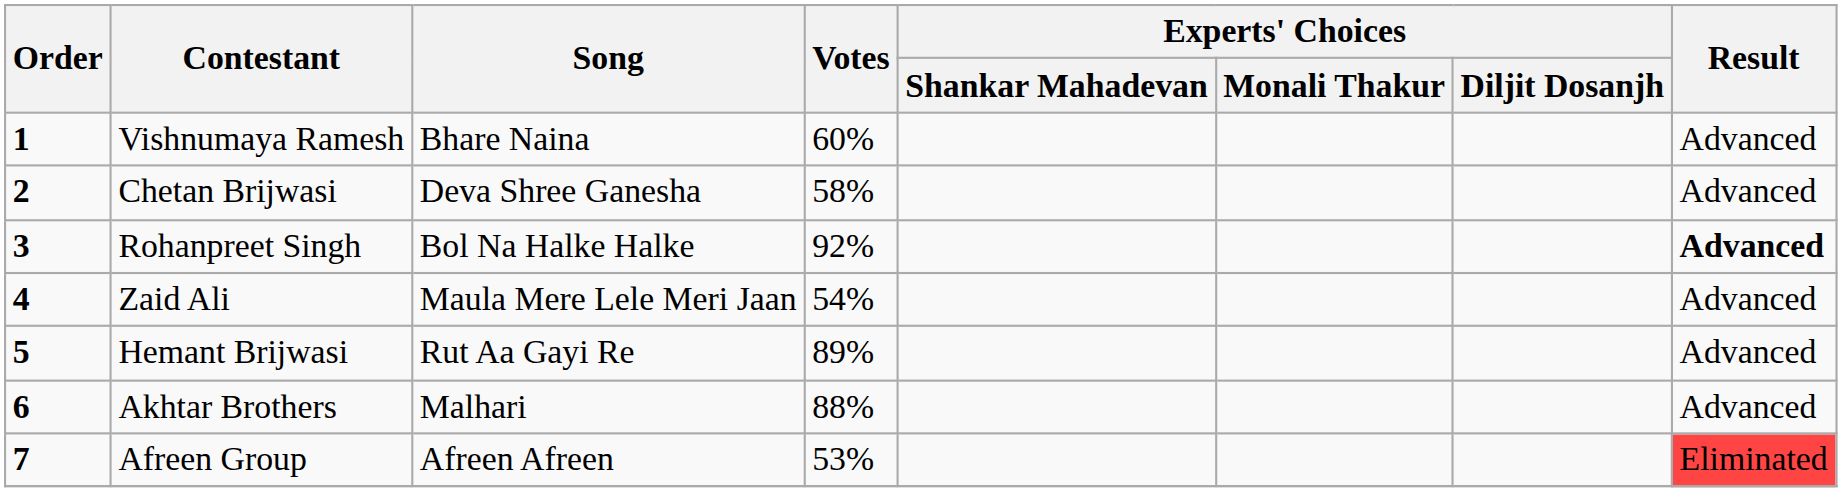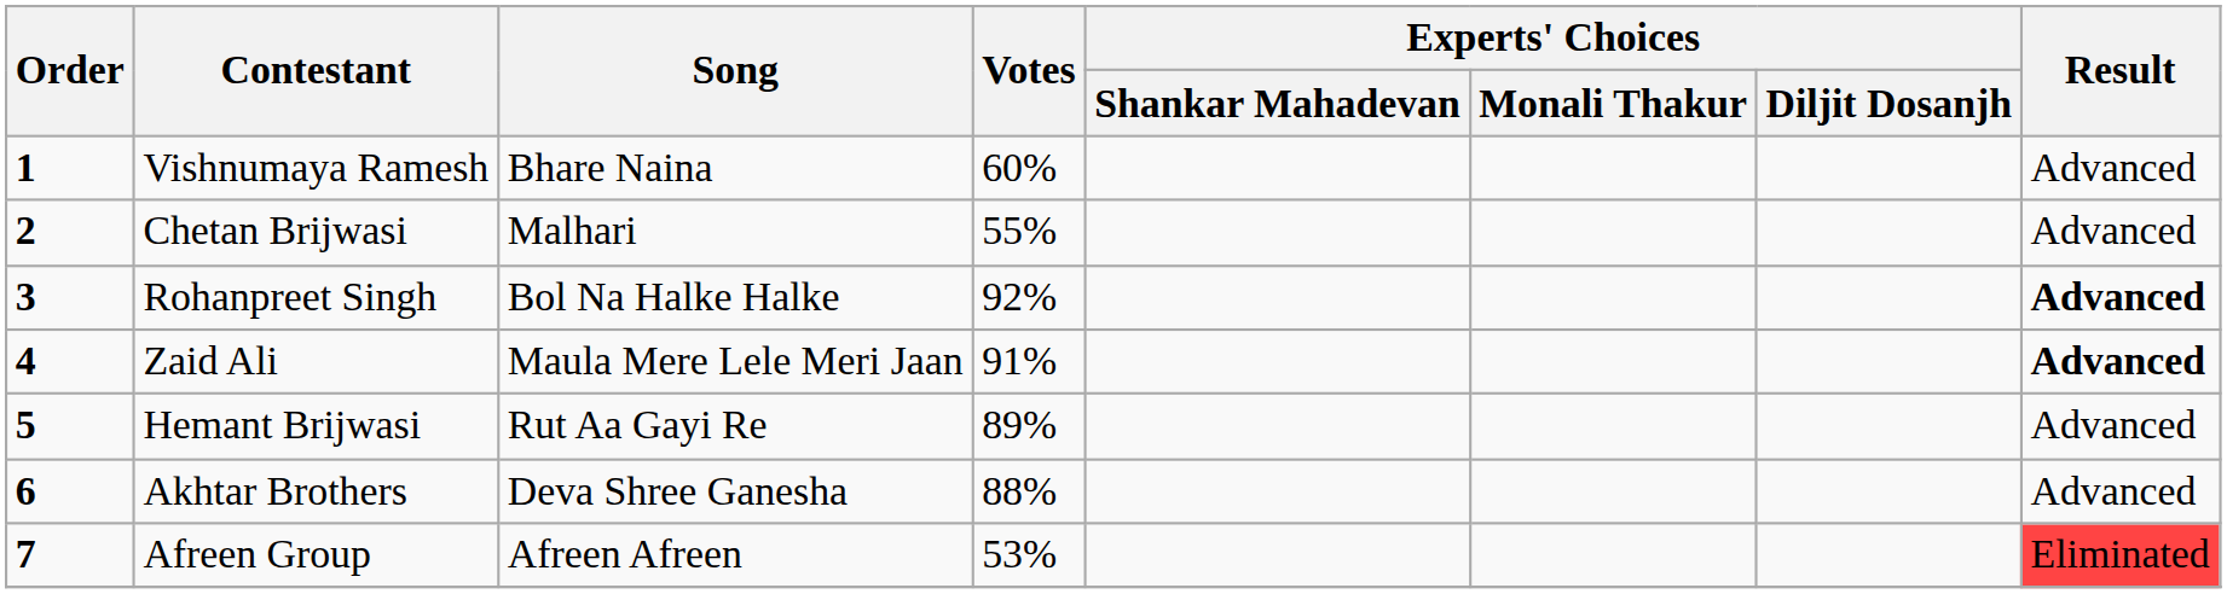 <table class="wikitable sortable mw-collapsible">
 <tr>
 <th rowspan="2">Order</th>
 <th rowspan="2">Contestant</th>
 <th rowspan="2">Song</th>
 <th rowspan="2">Votes</th>
 <th colspan="3">Experts' Choices</th>
 <th rowspan="2">Result</th>
 </tr>
 <tr>
 <th>Shankar Mahadevan</th>
 <th>Monali Thakur</th>
 <th>Diljit Dosanjh</th>
 </tr>
 <tr>
 <td><strong>1</strong></td>
 <td>Vishnumaya Ramesh</td>
 <td>Bhare Naina</td>
 <td>60%</td>
 <td></td>
 <td></td>
 <td></td>
 <td>Advanced</td>
 </tr>
 <tr>
 <td><strong>2</strong></td>
 <td>Chetan Brijwasi</td>
-<td>Deva Shree Ganesha</td>
-<td>58%</td>
+<td>Malhari</td>
+<td>55%</td>
 <td></td>
 <td></td>
 <td></td>
 <td>Advanced</td>
 </tr>
 <tr>
 <td><strong>3</strong></td>
 <td>Rohanpreet Singh</td>
 <td>Bol Na Halke Halke</td>
 <td>92%</td>
 <td></td>
 <td></td>
 <td></td>
 <td><strong>Advanced</strong></td>
 </tr>
 <tr>
 <td><strong>4</strong></td>
 <td>Zaid Ali</td>
 <td>Maula Mere Lele Meri Jaan</td>
-<td>54%</td>
+<td>91%</td>
 <td></td>
 <td></td>
 <td></td>
-<td>Advanced</td>
+<td><strong>Advanced</strong></td>
 </tr>
 <tr>
 <td><strong>5</strong></td>
 <td>Hemant Brijwasi</td>
 <td>Rut Aa Gayi Re</td>
 <td>89%</td>
 <td></td>
 <td></td>
 <td></td>
 <td>Advanced</td>
 </tr>
 <tr>
 <td><strong>6</strong></td>
 <td>Akhtar Brothers</td>
-<td>Malhari</td>
+<td>Deva Shree Ganesha</td>
 <td>88%</td>
 <td></td>
 <td></td>
 <td></td>
 <td>Advanced</td>
 </tr>
 <tr>
 <td><strong>7</strong></td>
 <td>Afreen Group</td>
 <td>Afreen Afreen</td>
 <td>53%</td>
 <td></td>
 <td></td>
 <td></td>
 <td bgcolor="#ff4444">Eliminated</td>
 </tr>
 <tr>
 </tr>
 </table>
